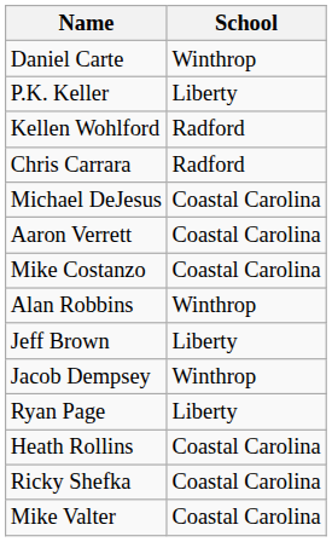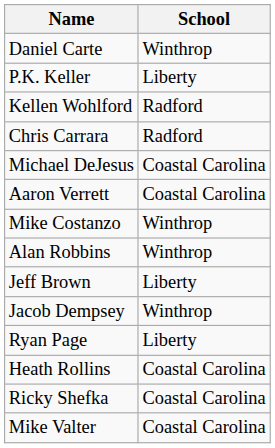 <table class=wikitable>
 <tr>
 <th>Name</th>
 <th>School</th>
 </tr>
 <tr>
 <td>Daniel Carte</td>
 <td>Winthrop</td>
 </tr>
 <tr>
 <td>P.K. Keller</td>
 <td>Liberty</td>
 </tr>
 <tr>
 <td>Kellen Wohlford</td>
 <td>Radford</td>
 </tr>
 <tr>
 <td>Chris Carrara</td>
 <td>Radford</td>
 </tr>
 <tr>
 <td>Michael DeJesus</td>
 <td>Coastal Carolina</td>
 </tr>
 <tr>
 <td>Aaron Verrett</td>
 <td>Coastal Carolina</td>
 </tr>
 <tr>
 <td>Mike Costanzo</td>
-<td>Coastal Carolina</td>
+<td>Winthrop</td>
 </tr>
 <tr>
 <td>Alan Robbins</td>
 <td>Winthrop</td>
 </tr>
 <tr>
 <td>Jeff Brown</td>
 <td>Liberty</td>
 </tr>
 <tr>
 <td>Jacob Dempsey</td>
 <td>Winthrop</td>
 </tr>
 <tr>
 <td>Ryan Page</td>
 <td>Liberty</td>
 </tr>
 <tr>
 <td>Heath Rollins</td>
 <td>Coastal Carolina</td>
 </tr>
 <tr>
 <td>Ricky Shefka</td>
 <td>Coastal Carolina</td>
 </tr>
 <tr>
 <td>Mike Valter</td>
 <td>Coastal Carolina</td>
 </tr>
 </table>
